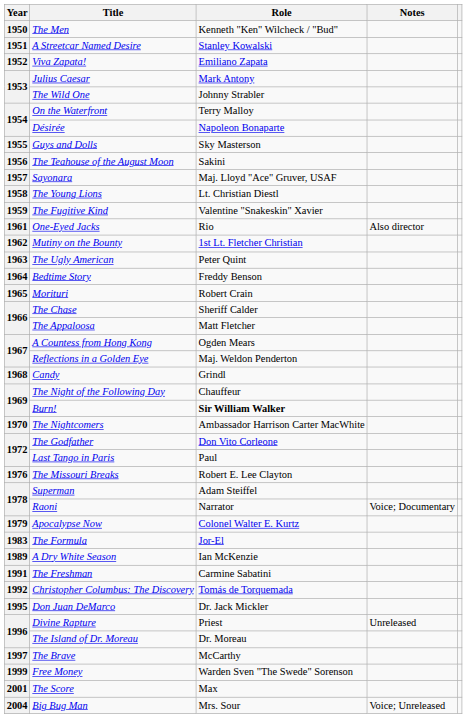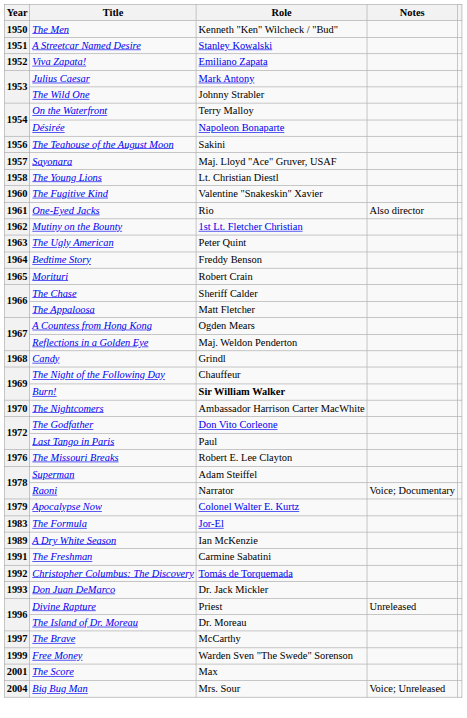 <table class="wikitable plainrowheaders sortable" style="margin-right: 0;">
 <tr>
 <th scope="col">Year</th>
 <th scope="col">Title</th>
 <th scope="col">Role</th>
 <th scope="col" class="unsortable">Notes</th>
 <th scope="col" class="unsortable"></th>
 </tr>
 <tr>
 <th scope="row">1950</th>
 <td><em><a href='#'>The Men</a></em></td>
 <td>Kenneth "Ken" Wilcheck / "Bud"</td>
 <td></td>
 <td></td>
 </tr>
 <tr>
 <th scope="row">1951</th>
 <td><em><a href='#'>A Streetcar Named Desire</a></em></td>
 <td><a href='#'>Stanley Kowalski</a></td>
 <td></td>
 <td></td>
 </tr>
 <tr>
 <th scope="row">1952</th>
 <td><em><a href='#'>Viva Zapata!</a></em></td>
 <td><a href='#'>Emiliano Zapata</a></td>
 <td></td>
 <td></td>
 </tr>
 <tr>
 <th rowspan="2" scope="row">1953</th>
 <td><em><a href='#'>Julius Caesar</a></em></td>
 <td><a href='#'>Mark Antony</a></td>
 <td></td>
 <td></td>
 </tr>
 <tr>
 <td><em><a href='#'>The Wild One</a></em></td>
 <td>Johnny Strabler</td>
 <td></td>
 <td></td>
 </tr>
 <tr>
 <th rowspan="2" scope="row">1954</th>
 <td><em><a href='#'>On the Waterfront</a></em></td>
 <td>Terry Malloy</td>
 <td></td>
 <td></td>
 </tr>
 <tr>
 <td><em><a href='#'>Désirée</a></em></td>
 <td><a href='#'>Napoleon Bonaparte</a></td>
 <td></td>
 <td></td>
 </tr>
 <tr>
-<th scope="row">1955</th>
-<td><em><a href='#'>Guys and Dolls</a></em></td>
-<td>Sky Masterson</td>
-<td></td>
-<td></td>
-</tr>
-<tr>
 <th scope="row">1956</th>
 <td><em><a href='#'>The Teahouse of the August Moon</a></em></td>
 <td>Sakini</td>
 <td></td>
 <td></td>
 </tr>
 <tr>
 <th scope="row">1957</th>
 <td><em><a href='#'>Sayonara</a></em></td>
 <td>Maj. Lloyd "Ace" Gruver, USAF</td>
 <td></td>
 <td></td>
 </tr>
 <tr>
 <th scope="row">1958</th>
 <td><em><a href='#'>The Young Lions</a></em></td>
 <td>Lt. Christian Diestl</td>
 <td></td>
 <td></td>
 </tr>
 <tr>
-<th scope="row">1959</th>
+<th scope="row">1960</th>
 <td><em><a href='#'>The Fugitive Kind</a></em></td>
 <td>Valentine "Snakeskin" Xavier</td>
 <td></td>
 <td></td>
 </tr>
 <tr>
 <th scope="row">1961</th>
 <td><em><a href='#'>One-Eyed Jacks</a></em></td>
 <td>Rio</td>
 <td>Also director</td>
 <td></td>
 </tr>
 <tr>
 <th scope="row">1962</th>
 <td><em><a href='#'>Mutiny on the Bounty</a></em></td>
 <td><a href='#'>1st Lt. Fletcher Christian</a></td>
 <td></td>
 <td></td>
 </tr>
 <tr>
 <th scope="row">1963</th>
 <td><em><a href='#'>The Ugly American</a></em></td>
 <td>Peter Quint</td>
 <td></td>
 <td></td>
 </tr>
 <tr>
 <th scope="row">1964</th>
 <td><em><a href='#'>Bedtime Story</a></em></td>
 <td>Freddy Benson</td>
 <td></td>
 <td></td>
 </tr>
 <tr>
 <th scope="row">1965</th>
 <td><em><a href='#'>Morituri</a></em></td>
 <td>Robert Crain</td>
 <td></td>
 <td></td>
 </tr>
 <tr>
 <th rowspan="2" scope="row">1966</th>
 <td><em><a href='#'>The Chase</a></em></td>
 <td>Sheriff Calder</td>
 <td></td>
 <td></td>
 </tr>
 <tr>
 <td><em><a href='#'>The Appaloosa</a></em></td>
 <td>Matt Fletcher</td>
 <td></td>
 <td></td>
 </tr>
 <tr>
 <th rowspan="2" scope="row">1967</th>
 <td><em><a href='#'>A Countess from Hong Kong</a></em></td>
 <td>Ogden Mears</td>
 <td></td>
 <td></td>
 </tr>
 <tr>
 <td><em><a href='#'>Reflections in a Golden Eye</a></em></td>
 <td>Maj. Weldon Penderton</td>
 <td></td>
 <td></td>
 </tr>
 <tr>
 <th scope="row">1968</th>
 <td><em><a href='#'>Candy</a></em></td>
 <td>Grindl</td>
 <td></td>
 <td></td>
 </tr>
 <tr>
 <th rowspan="2" scope="row">1969</th>
 <td><em><a href='#'>The Night of the Following Day</a></em></td>
 <td>Chauffeur</td>
 <td></td>
 <td></td>
 </tr>
 <tr>
 <td><em><a href='#'>Burn!</a></em></td>
 <td><strong>Sir William Walker</strong></td>
 <td></td>
 <td></td>
 </tr>
 <tr>
 <th scope="row">1970</th>
 <td><em><a href='#'>The Nightcomers</a></em></td>
 <td>Ambassador Harrison Carter MacWhite</td>
 <td></td>
 <td></td>
 </tr>
 <tr>
 <th rowspan="2" scope="row">1972</th>
 <td><em><a href='#'>The Godfather</a></em></td>
 <td><a href='#'>Don Vito Corleone</a></td>
 <td></td>
 <td></td>
 </tr>
 <tr>
 <td><em><a href='#'>Last Tango in Paris</a></em></td>
 <td>Paul</td>
 <td></td>
 <td></td>
 </tr>
 <tr>
 <th scope="row">1976</th>
 <td><em><a href='#'>The Missouri Breaks</a></em></td>
 <td>Robert E. Lee Clayton</td>
 <td></td>
 <td></td>
 </tr>
 <tr>
 <th rowspan="2" scope="row">1978</th>
 <td><em><a href='#'>Superman</a></em></td>
 <td>Adam Steiffel</td>
 <td></td>
 <td></td>
 </tr>
 <tr>
 <td><em><a href='#'>Raoni</a></em></td>
 <td>Narrator</td>
 <td>Voice; Documentary</td>
 <td></td>
 </tr>
 <tr>
 <th scope="row">1979</th>
 <td><em><a href='#'>Apocalypse Now</a></em></td>
 <td><a href='#'>Colonel Walter E. Kurtz</a></td>
 <td></td>
 <td></td>
 </tr>
 <tr>
 <th scope="row">1983</th>
 <td><em><a href='#'>The Formula</a></em></td>
 <td><a href='#'>Jor-El</a></td>
 <td></td>
 <td></td>
 </tr>
 <tr>
 <th scope="row">1989</th>
 <td><em><a href='#'>A Dry White Season</a></em></td>
 <td>Ian McKenzie</td>
 <td></td>
 <td></td>
 </tr>
 <tr>
 <th scope="row">1991</th>
 <td><em><a href='#'>The Freshman</a></em></td>
 <td>Carmine Sabatini</td>
 <td></td>
 <td></td>
 </tr>
 <tr>
 <th scope="row">1992</th>
 <td><em><a href='#'>Christopher Columbus: The Discovery</a></em></td>
 <td><a href='#'>Tomás de Torquemada</a></td>
 <td></td>
 <td></td>
 </tr>
 <tr>
-<th scope="row">1995</th>
+<th scope="row">1993</th>
 <td><em><a href='#'>Don Juan DeMarco</a></em></td>
 <td>Dr. Jack Mickler</td>
 <td></td>
 <td></td>
 </tr>
 <tr>
 <th rowspan="2" scope="row">1996</th>
 <td><em><a href='#'>Divine Rapture</a></em></td>
 <td>Priest</td>
 <td>Unreleased</td>
 <td></td>
 </tr>
 <tr>
 <td><em><a href='#'>The Island of Dr. Moreau</a></em></td>
 <td>Dr. Moreau</td>
 <td></td>
 <td></td>
 </tr>
 <tr>
 <th scope="row">1997</th>
 <td><em><a href='#'>The Brave</a></em></td>
 <td>McCarthy</td>
 <td></td>
 <td></td>
 </tr>
 <tr>
 <th scope="row">1999</th>
 <td><em><a href='#'>Free Money</a></em></td>
 <td>Warden Sven "The Swede" Sorenson</td>
 <td></td>
 <td></td>
 </tr>
 <tr>
 <th scope="row">2001</th>
 <td><em><a href='#'>The Score</a></em></td>
 <td>Max</td>
 <td></td>
 <td></td>
 </tr>
 <tr>
 <th scope="row">2004</th>
 <td><em><a href='#'>Big Bug Man</a></em></td>
 <td>Mrs. Sour</td>
 <td>Voice; Unreleased</td>
 <td></td>
 </tr>
 </table>
